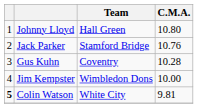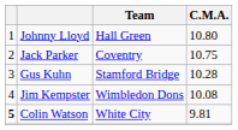 <table class=wikitable>
 <tr>
 <th></th>
 <th></th>
 <th>Team</th>
 <th>C.M.A.</th>
 </tr>
 <tr>
 <td align="center">1</td>
 <td><a href='#'>Johnny Lloyd</a></td>
 <td><a href='#'>Hall Green</a></td>
 <td>10.80</td>
 </tr>
 <tr>
 <td align="center">2</td>
 <td><a href='#'>Jack Parker</a></td>
-<td><a href='#'>Stamford Bridge</a></td>
-<td>10.76</td>
+<td><a href='#'>Coventry</a></td>
+<td>10.75</td>
 </tr>
 <tr>
 <td align="center">3</td>
 <td><a href='#'>Gus Kuhn</a></td>
-<td><a href='#'>Coventry</a></td>
+<td><a href='#'>Stamford Bridge</a></td>
 <td>10.28</td>
 </tr>
 <tr>
 <td align="center">4</td>
 <td><a href='#'>Jim Kempster</a></td>
 <td><a href='#'>Wimbledon Dons</a></td>
-<td>10.00</td>
+<td>10.08</td>
 </tr>
 <tr>
 <td align="center"><strong>5</strong></td>
 <td><a href='#'>Colin Watson</a></td>
 <td><a href='#'>White City</a></td>
 <td>9.81</td>
 </tr>
 <tr>
 </tr>
 </table>
